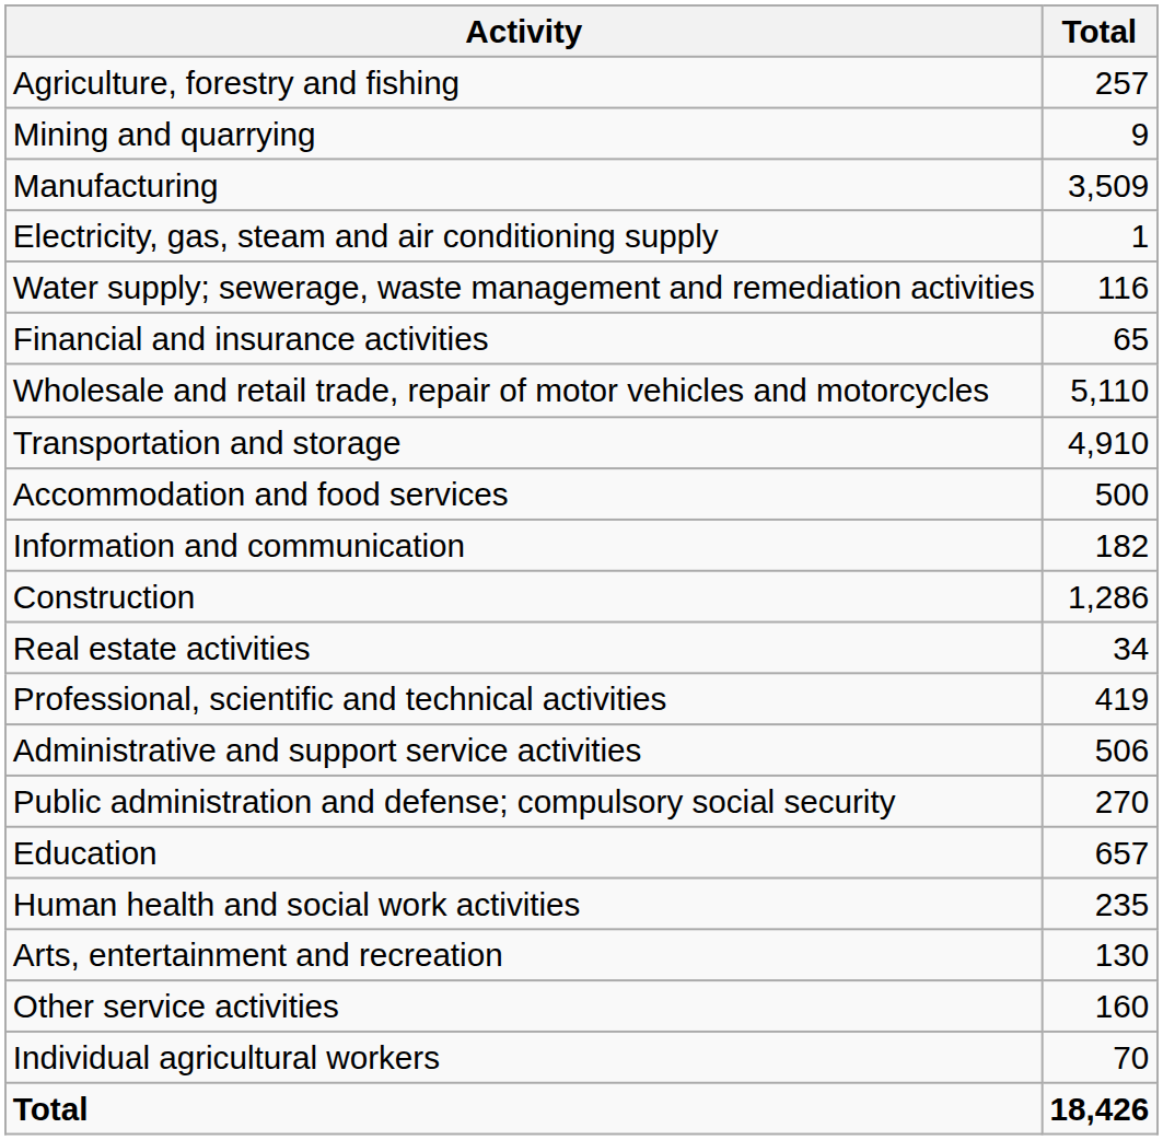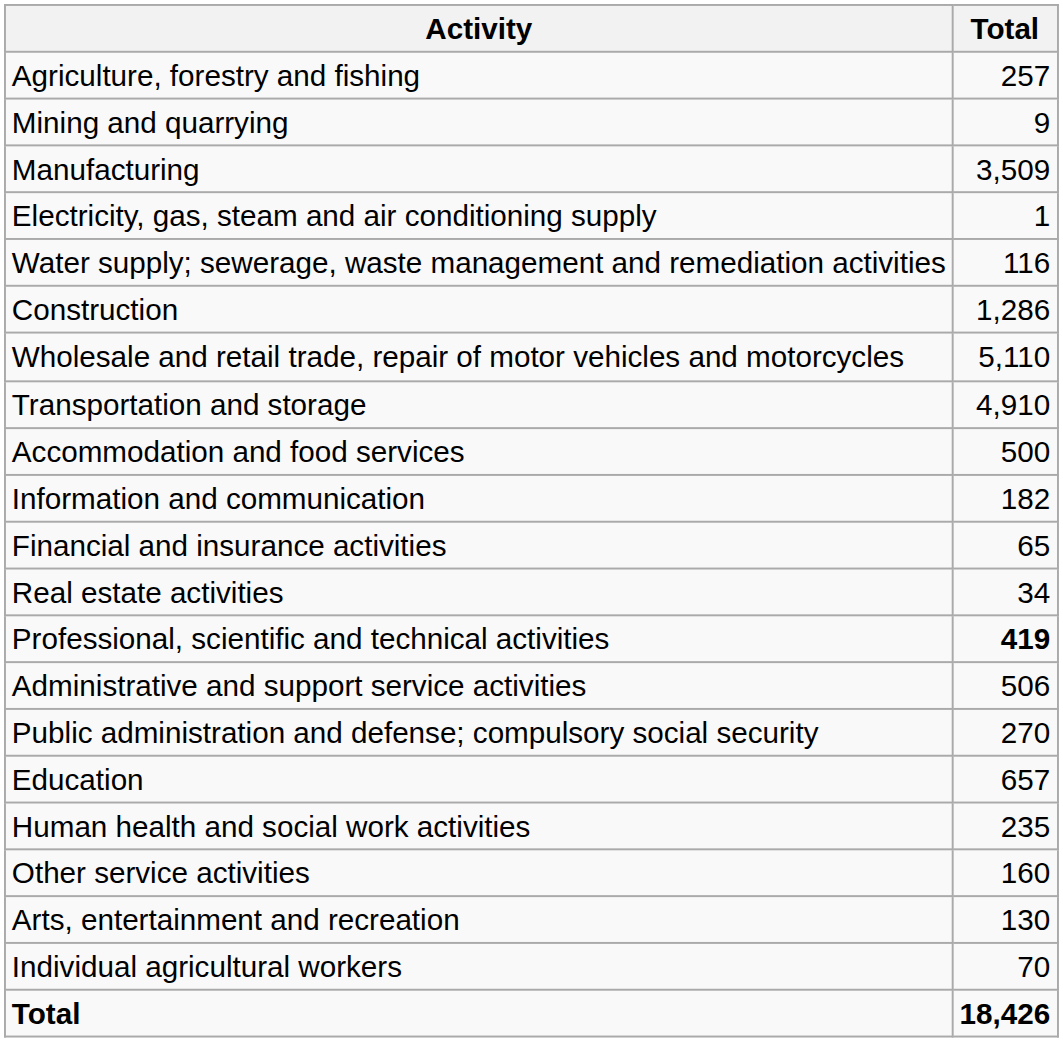 <table class="wikitable sortable" style="font-size:95%;">
 <tr>
 <th>Activity</th>
 <th>Total</th>
 </tr>
 <tr>
 <td>Agriculture, forestry and fishing</td>
 <td align="right">257</td>
 </tr>
 <tr>
 <td>Mining and quarrying</td>
 <td align="right">9</td>
 </tr>
 <tr>
 <td>Manufacturing</td>
 <td align="right">3,509</td>
 </tr>
 <tr>
 <td>Electricity, gas, steam and air conditioning supply</td>
 <td align="right">1</td>
 </tr>
 <tr>
 <td>Water supply; sewerage, waste management and remediation activities</td>
 <td align="right">116</td>
 </tr>
 <tr>
-<td>Financial and insurance activities</td>
-<td align="right">65</td>
+<td>Construction</td>
+<td align="right">1,286</td>
 </tr>
 <tr>
 <td>Wholesale and retail trade, repair of motor vehicles and motorcycles</td>
 <td align="right">5,110</td>
 </tr>
 <tr>
 <td>Transportation and storage</td>
 <td align="right">4,910</td>
 </tr>
 <tr>
 <td>Accommodation and food services</td>
 <td align="right">500</td>
 </tr>
 <tr>
 <td>Information and communication</td>
 <td align="right">182</td>
 </tr>
 <tr>
-<td>Construction</td>
-<td align="right">1,286</td>
+<td>Financial and insurance activities</td>
+<td align="right">65</td>
 </tr>
 <tr>
 <td>Real estate activities</td>
 <td align="right">34</td>
 </tr>
 <tr>
 <td>Professional, scientific and technical activities</td>
-<td align="right">419</td>
+<td align="right"><strong>419</strong></td>
 </tr>
 <tr>
 <td>Administrative and support service activities</td>
 <td align="right">506</td>
 </tr>
 <tr>
 <td>Public administration and defense; compulsory social security</td>
 <td align="right">270</td>
 </tr>
 <tr>
 <td>Education</td>
 <td align="right">657</td>
 </tr>
 <tr>
 <td>Human health and social work activities</td>
 <td align="right">235</td>
 </tr>
 <tr>
+<td>Other service activities</td>
+<td align="right">160</td>
+</tr>
+<tr>
 <td>Arts, entertainment and recreation</td>
 <td align="right">130</td>
-</tr>
-<tr>
-<td>Other service activities</td>
-<td align="right">160</td>
 </tr>
 <tr>
 <td>Individual agricultural workers</td>
 <td align="right">70</td>
 </tr>
 <tr class="sortbottom">
 <td><strong>Total</strong></td>
 <td align="right"><strong>18,426</strong></td>
 </tr>
 </table>
